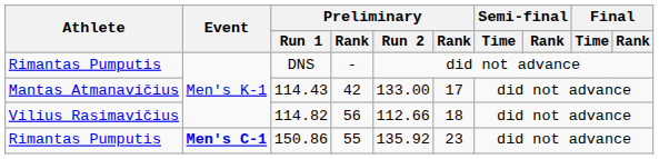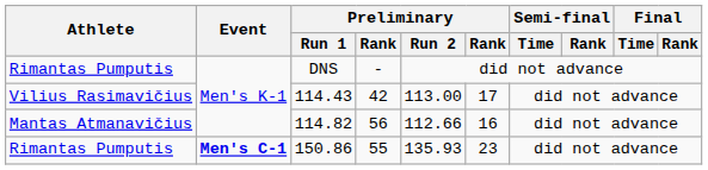 <table class=wikitable style=font-size:90%;text-align:center>
 <tr>
 <th rowspan=2>Athlete</th>
 <th rowspan=2>Event</th>
 <th colspan=4>Preliminary</th>
 <th colspan=2>Semi-final</th>
 <th colspan=2>Final</th>
 </tr>
 <tr style=font-size:95%>
 <th>Run 1</th>
 <th>Rank</th>
 <th>Run 2</th>
 <th>Rank</th>
 <th>Time</th>
 <th>Rank</th>
 <th>Time</th>
 <th>Rank</th>
 </tr>
 <tr>
 <td align=left><a href='#'>Rimantas Pumputis</a></td>
 <td align=left rowspan=3><a href='#'>Men's K-1</a></td>
 <td>DNS</td>
 <td>-</td>
 <td colspan=8>did not advance</td>
 </tr>
 <tr>
-<td align=left><a href='#'>Mantas Atmanavičius</a></td>
+<td align=left><a href='#'>Vilius Rasimavičius</a></td>
 <td>114.43</td>
 <td>42</td>
-<td>133.00</td>
+<td>113.00</td>
 <td>17</td>
 <td colspan=8>did not advance</td>
 </tr>
 <tr>
-<td align=left><a href='#'>Vilius Rasimavičius</a></td>
+<td align=left><a href='#'>Mantas Atmanavičius</a></td>
 <td>114.82</td>
 <td>56</td>
 <td>112.66</td>
-<td>18</td>
+<td>16</td>
 <td colspan=8>did not advance</td>
 </tr>
 <tr>
 <td align=left><a href='#'>Rimantas Pumputis</a></td>
 <td align=left><strong><a href='#'>Men's C-1</a></strong></td>
 <td>150.86</td>
 <td>55</td>
-<td>135.92</td>
+<td>135.93</td>
 <td>23</td>
 <td colspan=8>did not advance</td>
 </tr>
 </table>
